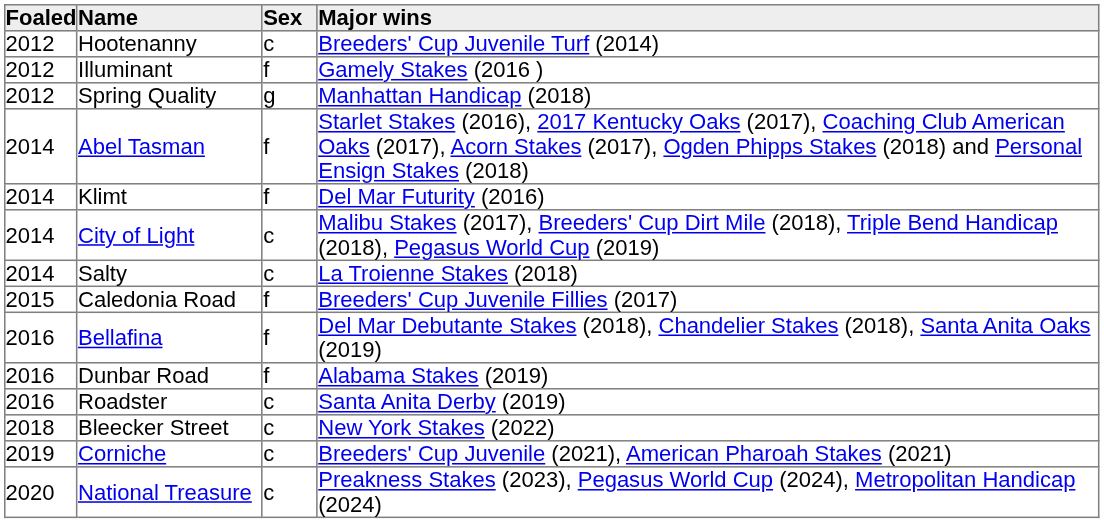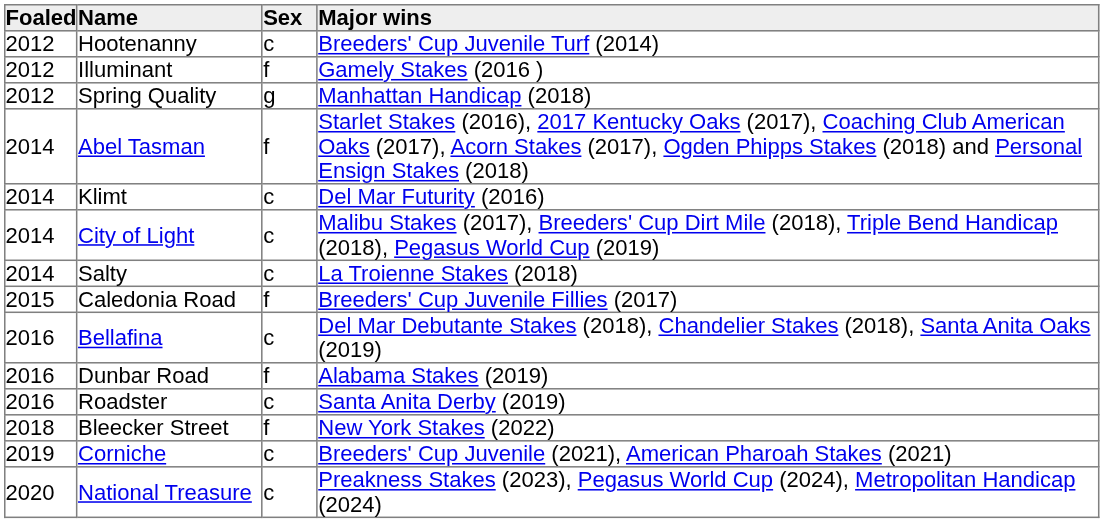 <table border="1" cellpadding="0" style="border-collapse: collapse; font-size:90%">
 <tr bgcolor="#eeeeee">
 <td width="35px"><strong>Foaled</strong></td>
 <td width="120px"><strong>Name</strong></td>
 <td width="35px"><strong>Sex</strong></td>
 <td width="510px"><strong>Major wins</strong></td>
 </tr>
 <tr>
 <td>2012</td>
 <td>Hootenanny</td>
 <td>c</td>
 <td><a href='#'>Breeders' Cup Juvenile Turf</a> (2014)</td>
 </tr>
 <tr>
 <td>2012</td>
 <td>Illuminant</td>
 <td>f</td>
 <td><a href='#'>Gamely Stakes</a> (2016 )</td>
 </tr>
 <tr>
 <td>2012</td>
 <td>Spring Quality</td>
 <td>g</td>
 <td><a href='#'>Manhattan Handicap</a>  (2018)</td>
 </tr>
 <tr>
 <td>2014</td>
 <td><a href='#'>Abel Tasman</a></td>
 <td>f</td>
 <td><a href='#'>Starlet Stakes</a> (2016), <a href='#'>2017 Kentucky Oaks</a> (2017), <a href='#'>Coaching Club American Oaks</a> (2017), <a href='#'>Acorn Stakes</a> (2017), <a href='#'>Ogden Phipps Stakes</a> (2018) and <a href='#'>Personal Ensign Stakes</a> (2018)</td>
 </tr>
 <tr>
 <td>2014</td>
 <td>Klimt</td>
-<td>f</td>
+<td>c</td>
 <td><a href='#'>Del Mar Futurity</a> (2016)</td>
 </tr>
 <tr>
 <td>2014</td>
 <td><a href='#'>City of Light</a></td>
 <td>c</td>
 <td><a href='#'>Malibu Stakes</a> (2017), <a href='#'>Breeders' Cup Dirt Mile</a> (2018), <a href='#'>Triple Bend Handicap</a> (2018), <a href='#'>Pegasus World Cup</a> (2019)</td>
 </tr>
 <tr>
 <td>2014</td>
 <td>Salty</td>
 <td>c</td>
 <td><a href='#'>La Troienne Stakes</a> (2018)</td>
 </tr>
 <tr>
 <td>2015</td>
 <td>Caledonia Road</td>
 <td>f</td>
 <td><a href='#'>Breeders' Cup Juvenile Fillies</a> (2017)</td>
 </tr>
 <tr>
 <td>2016</td>
 <td><a href='#'>Bellafina</a></td>
-<td>f</td>
+<td>c</td>
 <td><a href='#'>Del Mar Debutante Stakes</a> (2018), <a href='#'>Chandelier Stakes</a> (2018), <a href='#'>Santa Anita Oaks</a> (2019)</td>
 </tr>
 <tr>
 <td>2016</td>
 <td>Dunbar Road</td>
 <td>f</td>
 <td><a href='#'>Alabama Stakes</a> (2019)</td>
 </tr>
 <tr>
 <td>2016</td>
 <td>Roadster</td>
 <td>c</td>
 <td><a href='#'>Santa Anita Derby</a> (2019)</td>
 </tr>
 <tr>
 <td>2018</td>
 <td>Bleecker Street</td>
-<td>c</td>
+<td>f</td>
 <td><a href='#'>New York Stakes</a> (2022)</td>
 </tr>
 <tr>
 <td>2019</td>
 <td><a href='#'>Corniche</a></td>
 <td>c</td>
 <td><a href='#'>Breeders' Cup Juvenile</a> (2021), <a href='#'>American Pharoah Stakes</a> (2021)</td>
 </tr>
 <tr>
 <td>2020</td>
 <td><a href='#'>National Treasure</a></td>
 <td>c</td>
 <td><a href='#'>Preakness Stakes</a> (2023), <a href='#'>Pegasus World Cup</a> (2024), <a href='#'>Metropolitan Handicap</a> (2024)</td>
 </tr>
 </table>
